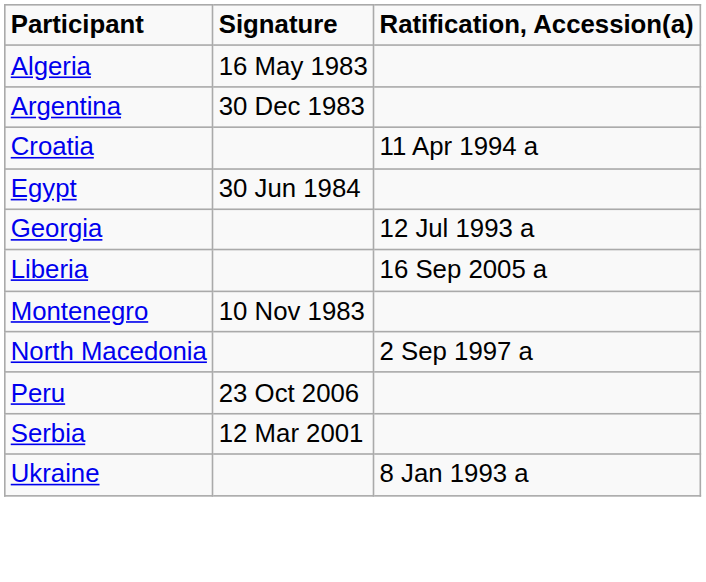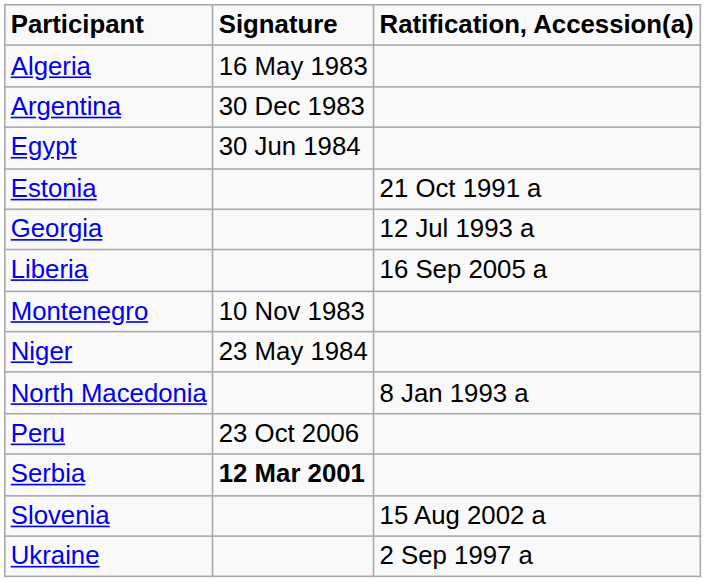 <table class="wikitable">
 <tr>
 <td><strong>Participant</strong></td>
 <td><strong>Signature</strong></td>
 <td><strong>Ratification, Accession(a)</strong></td>
 </tr>
 <tr>
 <td><a href='#'>Algeria</a></td>
 <td>16 May 1983</td>
 <td></td>
 </tr>
 <tr>
 <td><a href='#'>Argentina</a></td>
 <td>30 Dec 1983</td>
 <td></td>
 </tr>
 <tr>
-<td><a href='#'>Croatia</a></td>
-<td></td>
-<td>11 Apr 1994 a</td>
-</tr>
-<tr>
 <td><a href='#'>Egypt</a></td>
 <td>30 Jun 1984</td>
 <td></td>
+</tr>
+<tr>
+<td><a href='#'>Estonia</a></td>
+<td></td>
+<td>21 Oct 1991 a</td>
 </tr>
 <tr>
 <td><a href='#'>Georgia</a></td>
 <td></td>
 <td>12 Jul 1993 a</td>
 </tr>
 <tr>
 <td><a href='#'>Liberia</a></td>
 <td></td>
 <td>16 Sep 2005 a</td>
 </tr>
 <tr>
 <td><a href='#'>Montenegro</a></td>
 <td>10 Nov 1983</td>
 <td></td>
 </tr>
 <tr>
+<td><a href='#'>Niger</a></td>
+<td>23 May 1984</td>
+<td></td>
+</tr>
+<tr>
 <td><a href='#'>North Macedonia</a></td>
 <td></td>
-<td>2 Sep 1997 a</td>
+<td>8 Jan 1993 a</td>
 </tr>
 <tr>
 <td><a href='#'>Peru</a></td>
 <td>23 Oct 2006</td>
 <td></td>
 </tr>
 <tr>
 <td><a href='#'>Serbia</a></td>
-<td>12 Mar 2001</td>
+<td><strong>12 Mar 2001</strong></td>
 <td></td>
+</tr>
+<tr>
+<td><a href='#'>Slovenia</a></td>
+<td></td>
+<td>15 Aug 2002 a</td>
 </tr>
 <tr>
 <td><a href='#'>Ukraine</a></td>
 <td></td>
-<td>8 Jan 1993 a</td>
+<td>2 Sep 1997 a</td>
 </tr>
 </table>
